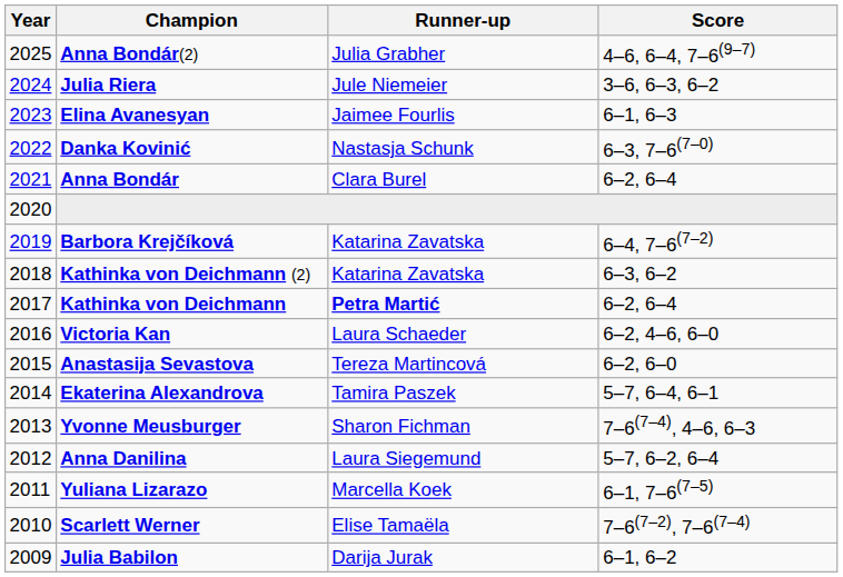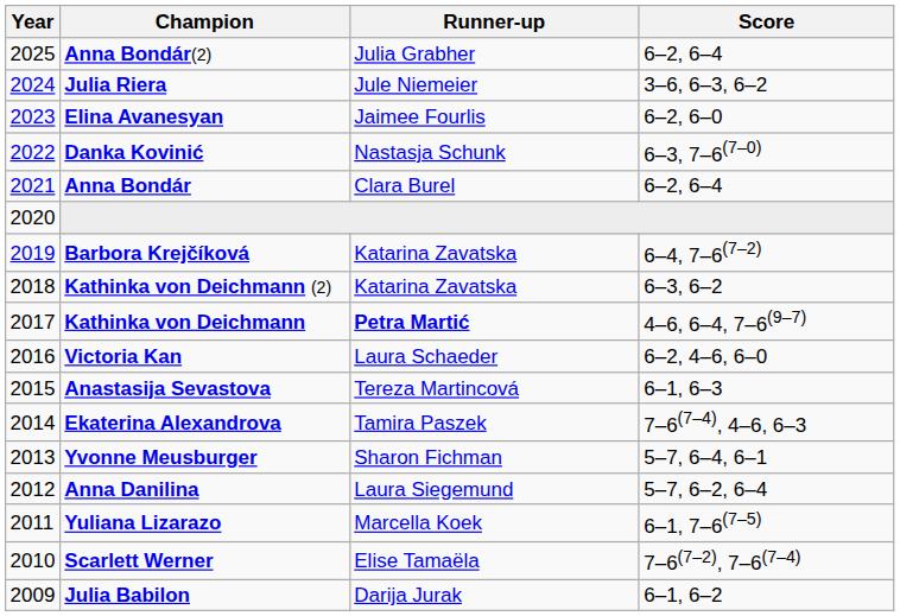 <table class="wikitable" style="font-size:90%">
 <tr>
 <th>Year</th>
 <th width="200">Champion</th>
 <th width="200">Runner-up</th>
 <th width="175">Score</th>
 </tr>
 <tr>
 <td>2025</td>
 <td> <strong><a href='#'>Anna Bondár</a></strong><small>(2)</small></td>
 <td> <a href='#'>Julia Grabher</a></td>
-<td>4–6, 6–4, 7–6<sup>(9–7)</sup></td>
+<td>6–2, 6–4</td>
 </tr>
 <tr>
 <td><a href='#'>2024</a></td>
 <td><strong> <a href='#'>Julia Riera</a></strong></td>
 <td> <a href='#'>Jule Niemeier</a></td>
 <td>3–6, 6–3, 6–2</td>
 </tr>
 <tr>
 <td><a href='#'>2023</a></td>
 <td><strong> <a href='#'>Elina Avanesyan</a></strong></td>
 <td> <a href='#'>Jaimee Fourlis</a></td>
-<td>6–1, 6–3</td>
+<td>6–2, 6–0</td>
 </tr>
 <tr>
 <td><a href='#'>2022</a></td>
 <td> <strong><a href='#'>Danka Kovinić</a></strong></td>
 <td> <a href='#'>Nastasja Schunk</a></td>
 <td>6–3, 7–6<sup>(7–0)</sup></td>
 </tr>
 <tr>
 <td><a href='#'>2021</a></td>
 <td> <strong><a href='#'>Anna Bondár</a></strong></td>
 <td> <a href='#'>Clara Burel</a></td>
 <td>6–2, 6–4</td>
 </tr>
 <tr>
 <td>2020</td>
 <td colspan=3 bgcolor="#ededed"></td>
 </tr>
 <tr>
 <td><a href='#'>2019</a></td>
 <td> <strong><a href='#'>Barbora Krejčíková</a></strong></td>
 <td> <a href='#'>Katarina Zavatska</a></td>
 <td>6–4, 7–6<sup>(7–2)</sup></td>
 </tr>
 <tr>
 <td>2018</td>
 <td> <strong><a href='#'>Kathinka von Deichmann</a></strong> <small>(2)</small></td>
 <td> <a href='#'>Katarina Zavatska</a></td>
 <td>6–3, 6–2</td>
 </tr>
 <tr>
 <td>2017</td>
 <td> <strong><a href='#'>Kathinka von Deichmann</a></strong></td>
 <td><strong> <a href='#'>Petra Martić</a></strong></td>
-<td>6–2, 6–4</td>
+<td>4–6, 6–4, 7–6<sup>(9–7)</sup></td>
 </tr>
 <tr>
 <td>2016</td>
 <td> <strong><a href='#'>Victoria Kan</a></strong></td>
 <td> <a href='#'>Laura Schaeder</a></td>
 <td>6–2, 4–6, 6–0</td>
 </tr>
 <tr>
 <td>2015</td>
 <td> <strong><a href='#'>Anastasija Sevastova</a></strong></td>
 <td> <a href='#'>Tereza Martincová</a></td>
-<td>6–2, 6–0</td>
+<td>6–1, 6–3</td>
 </tr>
 <tr>
 <td>2014</td>
 <td> <strong><a href='#'>Ekaterina Alexandrova</a></strong></td>
 <td> <a href='#'>Tamira Paszek</a></td>
-<td>5–7, 6–4, 6–1</td>
+<td>7–6<sup>(7–4)</sup>, 4–6, 6–3</td>
 </tr>
 <tr>
 <td>2013</td>
 <td> <strong><a href='#'>Yvonne Meusburger</a></strong></td>
 <td> <a href='#'>Sharon Fichman</a></td>
-<td>7–6<sup>(7–4)</sup>, 4–6, 6–3</td>
+<td>5–7, 6–4, 6–1</td>
 </tr>
 <tr>
 <td>2012</td>
 <td> <strong><a href='#'>Anna Danilina</a></strong></td>
 <td> <a href='#'>Laura Siegemund</a></td>
 <td>5–7, 6–2, 6–4</td>
 </tr>
 <tr>
 <td>2011</td>
 <td> <strong><a href='#'>Yuliana Lizarazo</a></strong></td>
 <td> <a href='#'>Marcella Koek</a></td>
 <td>6–1, 7–6<sup>(7–5)</sup></td>
 </tr>
 <tr>
 <td>2010</td>
 <td> <strong><a href='#'>Scarlett Werner</a></strong></td>
 <td> <a href='#'>Elise Tamaëla</a></td>
 <td>7–6<sup>(7–2)</sup>, 7–6<sup>(7–4)</sup></td>
 </tr>
 <tr>
 <td>2009</td>
 <td> <strong><a href='#'>Julia Babilon</a></strong></td>
 <td> <a href='#'>Darija Jurak</a></td>
 <td>6–1, 6–2</td>
 </tr>
 </table>
